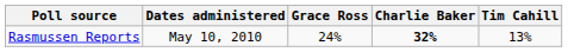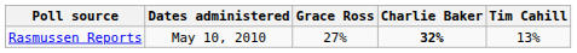 <table class="wikitable" style="text-align:center;">
 <tr>
 <th>Poll source</th>
 <th>Dates administered</th>
 <th>Grace Ross</th>
 <th>Charlie Baker</th>
 <th>Tim Cahill</th>
 </tr>
 <tr>
 <td><a href='#'>Rasmussen Reports</a></td>
 <td>May 10, 2010</td>
-<td>24%</td>
+<td>27%</td>
 <td><strong>32%</strong></td>
 <td>13%</td>
 </tr>
 </table>
